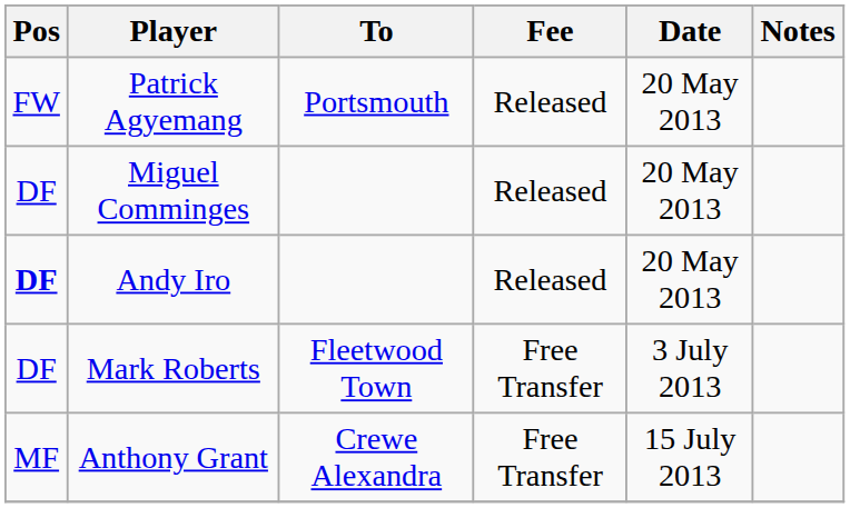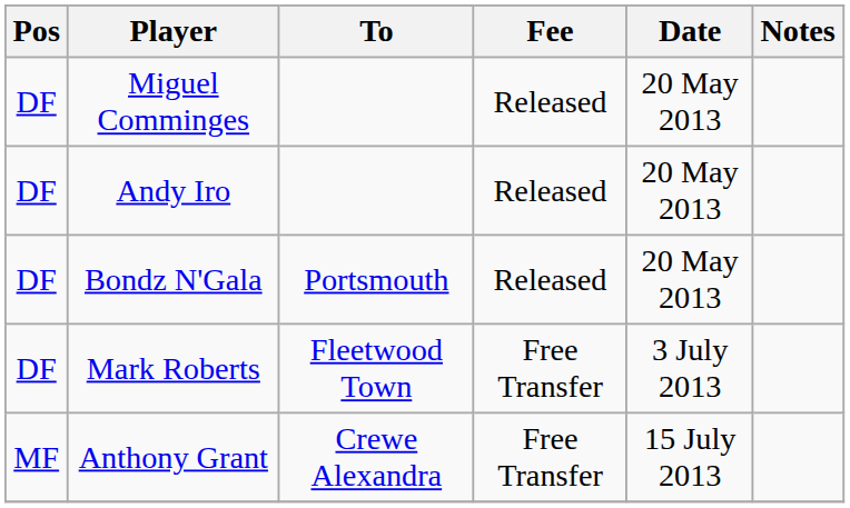 <table width=65% class="wikitable" style="text-align:center; font-size:95%;">
 <tr>
 <th>Pos</th>
 <th>Player</th>
 <th>To</th>
 <th>Fee</th>
 <th>Date</th>
 <th>Notes</th>
 </tr>
 <tr --->
-<td><a href='#'>FW</a></td>
-<td><a href='#'>Patrick Agyemang</a></td>
-<td><a href='#'>Portsmouth</a></td>
-<td>Released</td>
-<td>20 May 2013</td>
-<td></td>
-</tr>
-<tr --->
 <td><a href='#'>DF</a></td>
 <td><a href='#'>Miguel Comminges</a></td>
 <td></td>
 <td>Released</td>
 <td>20 May 2013</td>
 <td></td>
 </tr>
 <tr --->
-<td><strong><a href='#'>DF</a></strong></td>
+<td><a href='#'>DF</a></td>
 <td><a href='#'>Andy Iro</a></td>
 <td></td>
+<td>Released</td>
+<td>20 May 2013</td>
+<td></td>
+</tr>
+<tr --->
+<td><a href='#'>DF</a></td>
+<td><a href='#'>Bondz N'Gala</a></td>
+<td><a href='#'>Portsmouth</a></td>
 <td>Released</td>
 <td>20 May 2013</td>
 <td></td>
 </tr>
 <tr --->
 <td><a href='#'>DF</a></td>
 <td><a href='#'>Mark Roberts</a></td>
 <td><a href='#'>Fleetwood Town</a></td>
 <td>Free Transfer</td>
 <td>3 July 2013</td>
 <td></td>
 </tr>
 <tr --->
 <td><a href='#'>MF</a></td>
 <td><a href='#'>Anthony Grant</a></td>
 <td><a href='#'>Crewe Alexandra</a></td>
 <td>Free Transfer</td>
 <td>15 July 2013</td>
 <td></td>
 </tr>
 <tr --->
 </tr>
 </table>
